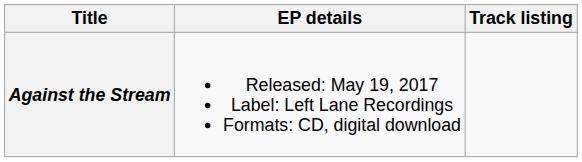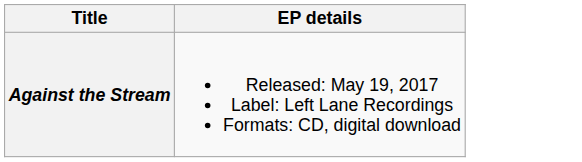 <table class="wikitable plainrowheaders" style="text-align:center;">
 <tr>
 <th>Title</th>
 <th>EP details</th>
-<th>Track listing</th>
 </tr>
 <tr>
 <th scope="row"><em>Against the Stream</em></th>
 <td><br><ul><li>Released: May 19, 2017</li><li>Label: Left Lane Recordings</li><li>Formats: CD, digital download</li></ul></td>
-<td><br></td>
 </tr>
 </table>
